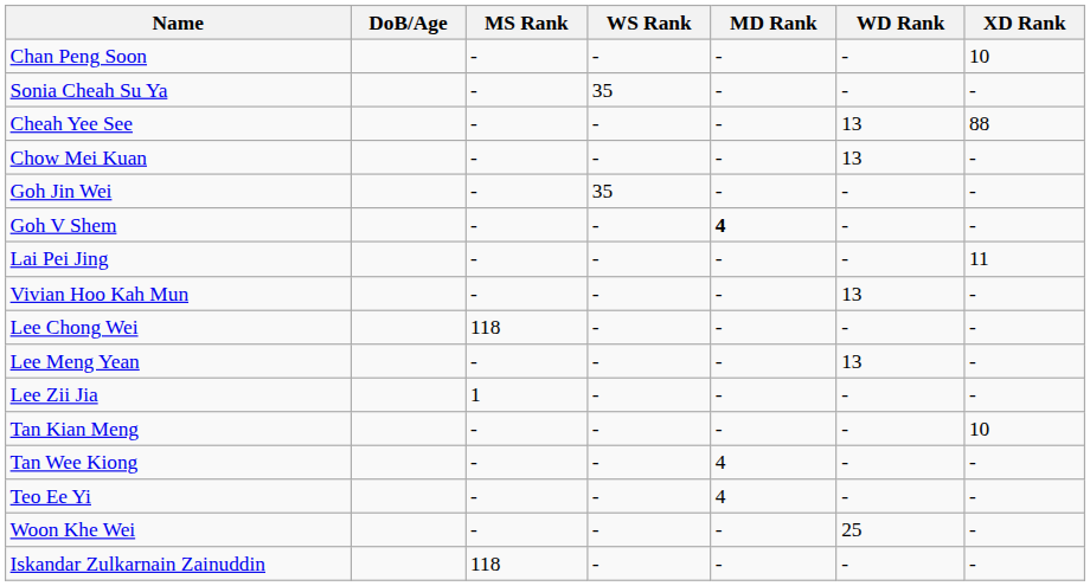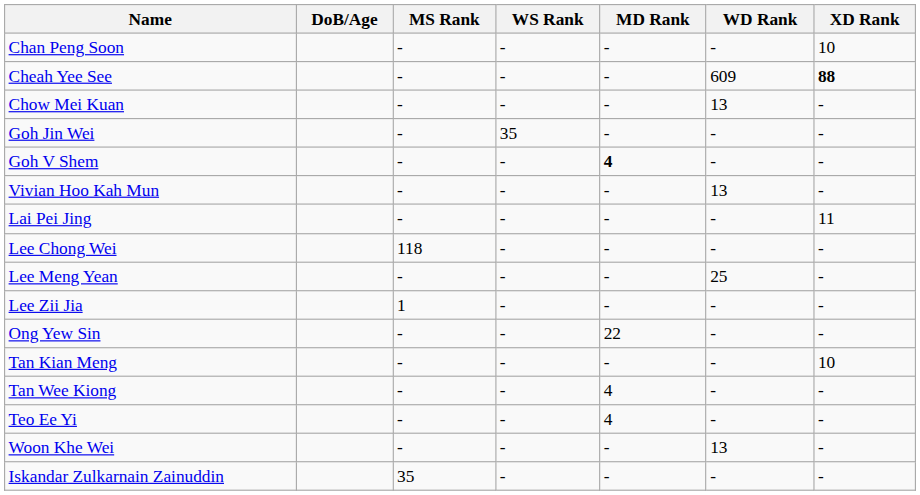 <table class="wikitable"  style="width:800px; font-size:95%;">
 <tr>
 <th align="left">Name</th>
 <th align="left">DoB/Age</th>
 <th align="left">MS Rank</th>
 <th align="left">WS Rank</th>
 <th align="left">MD Rank</th>
 <th align="left">WD Rank</th>
 <th align="left">XD Rank</th>
 </tr>
 <tr>
 <td><a href='#'>Chan Peng Soon</a></td>
 <td></td>
 <td>-</td>
 <td>-</td>
 <td>-</td>
 <td>-</td>
 <td>10</td>
 </tr>
 <tr>
-<td><a href='#'>Sonia Cheah Su Ya</a></td>
-<td></td>
-<td>-</td>
-<td>35</td>
-<td>-</td>
-<td>-</td>
-<td>-</td>
-</tr>
-<tr>
 <td><a href='#'>Cheah Yee See</a></td>
 <td></td>
 <td>-</td>
 <td>-</td>
 <td>-</td>
-<td>13</td>
-<td>88</td>
+<td>609</td>
+<td><strong>88</strong></td>
 </tr>
 <tr>
 <td><a href='#'>Chow Mei Kuan</a></td>
 <td></td>
 <td>-</td>
 <td>-</td>
 <td>-</td>
 <td>13</td>
 <td>-</td>
 </tr>
 <tr>
 <td><a href='#'>Goh Jin Wei</a></td>
 <td></td>
 <td>-</td>
 <td>35</td>
 <td>-</td>
 <td>-</td>
 <td>-</td>
 </tr>
 <tr>
 <td><a href='#'>Goh V Shem</a></td>
 <td></td>
 <td>-</td>
 <td>-</td>
 <td><strong>4</strong></td>
 <td>-</td>
 <td>-</td>
 </tr>
 <tr>
+<td><a href='#'>Vivian Hoo Kah Mun</a></td>
+<td></td>
+<td>-</td>
+<td>-</td>
+<td>-</td>
+<td>13</td>
+<td>-</td>
+</tr>
+<tr>
 <td><a href='#'>Lai Pei Jing</a></td>
 <td></td>
 <td>-</td>
 <td>-</td>
 <td>-</td>
 <td>-</td>
 <td>11</td>
-</tr>
-<tr>
-<td><a href='#'>Vivian Hoo Kah Mun</a></td>
-<td></td>
-<td>-</td>
-<td>-</td>
-<td>-</td>
-<td>13</td>
-<td>-</td>
 </tr>
 <tr>
 <td><a href='#'>Lee Chong Wei</a></td>
 <td></td>
 <td>118</td>
 <td>-</td>
 <td>-</td>
 <td>-</td>
 <td>-</td>
 </tr>
 <tr>
 <td><a href='#'>Lee Meng Yean</a></td>
 <td></td>
 <td>-</td>
 <td>-</td>
 <td>-</td>
-<td>13</td>
+<td>25</td>
 <td>-</td>
 </tr>
 <tr>
 <td><a href='#'>Lee Zii Jia</a></td>
 <td></td>
 <td>1</td>
 <td>-</td>
 <td>-</td>
+<td>-</td>
+<td>-</td>
+</tr>
+<tr>
+<td><a href='#'>Ong Yew Sin</a></td>
+<td></td>
+<td>-</td>
+<td>-</td>
+<td>22</td>
 <td>-</td>
 <td>-</td>
 </tr>
 <tr>
 <td><a href='#'>Tan Kian Meng</a></td>
 <td></td>
 <td>-</td>
 <td>-</td>
 <td>-</td>
 <td>-</td>
 <td>10</td>
 </tr>
 <tr>
 <td><a href='#'>Tan Wee Kiong</a></td>
 <td></td>
 <td>-</td>
 <td>-</td>
 <td>4</td>
 <td>-</td>
 <td>-</td>
 </tr>
 <tr>
 <td><a href='#'>Teo Ee Yi</a></td>
 <td></td>
 <td>-</td>
 <td>-</td>
 <td>4</td>
 <td>-</td>
 <td>-</td>
 </tr>
 <tr>
 <td><a href='#'>Woon Khe Wei</a></td>
 <td></td>
 <td>-</td>
 <td>-</td>
 <td>-</td>
-<td>25</td>
+<td>13</td>
 <td>-</td>
 </tr>
 <tr>
 <td><a href='#'>Iskandar Zulkarnain Zainuddin</a></td>
 <td></td>
-<td>118</td>
+<td>35</td>
 <td>-</td>
 <td>-</td>
 <td>-</td>
 <td>-</td>
 </tr>
 </table>
